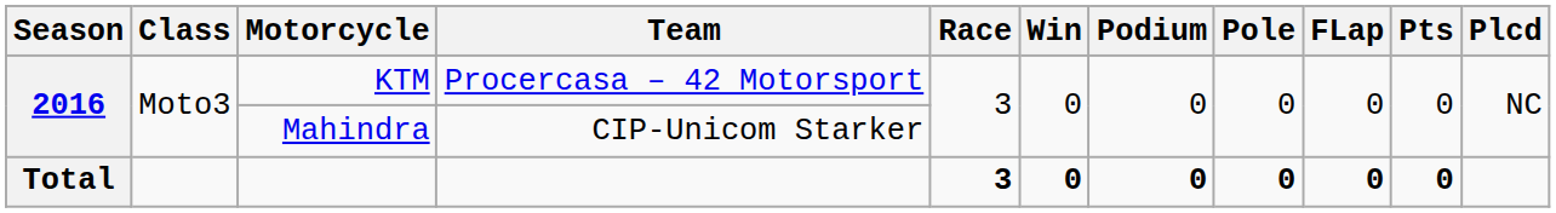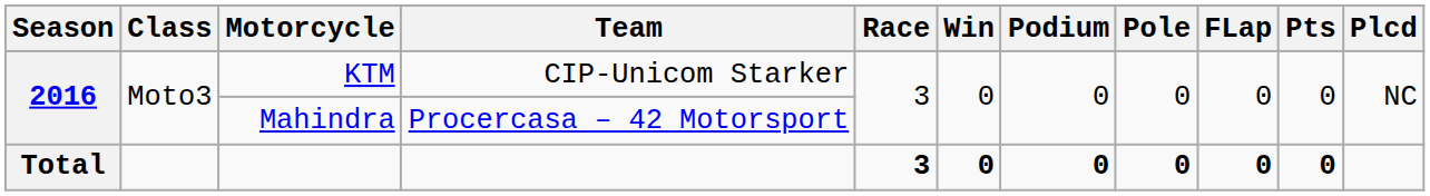 <table class="wikitable" style=text-align:right>
 <tr>
 <th>Season</th>
 <th>Class</th>
 <th>Motorcycle</th>
 <th>Team</th>
 <th>Race</th>
 <th>Win</th>
 <th>Podium</th>
 <th>Pole</th>
 <th>FLap</th>
 <th>Pts</th>
 <th>Plcd</th>
 </tr>
 <tr>
 <th rowspan=2><a href='#'>2016</a></th>
 <td rowspan=2>Moto3</td>
 <td><a href='#'>KTM</a></td>
-<td><a href='#'>Procercasa – 42 Motorsport</a></td>
+<td>CIP-Unicom Starker</td>
 <td rowspan=2>3</td>
 <td rowspan=2>0</td>
 <td rowspan=2>0</td>
 <td rowspan=2>0</td>
 <td rowspan=2>0</td>
 <td rowspan=2>0</td>
 <td rowspan=2>NC</td>
 </tr>
 <tr>
 <td><a href='#'>Mahindra</a></td>
-<td>CIP-Unicom Starker</td>
+<td><a href='#'>Procercasa – 42 Motorsport</a></td>
 </tr>
 <tr>
 <th>Total</th>
 <td></td>
 <td></td>
 <td></td>
 <td><strong>3</strong></td>
 <td><strong>0</strong></td>
 <td><strong>0</strong></td>
 <td><strong>0</strong></td>
 <td><strong>0</strong></td>
 <td><strong>0</strong></td>
 <td></td>
 </tr>
 </table>
